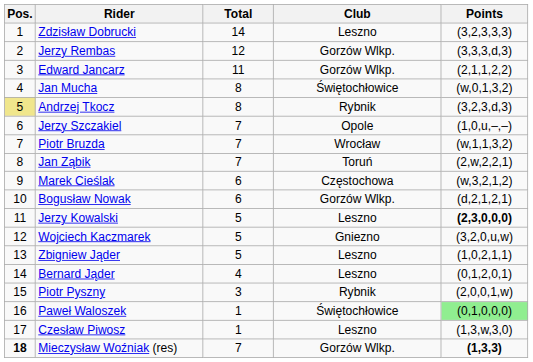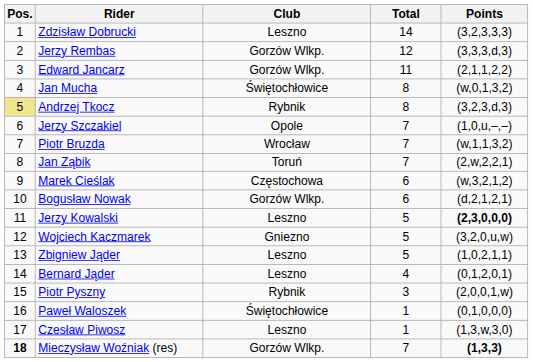 <table class=wikitable style="font-size:93%;">
 <tr>
 <th width=25px>Pos.</th>
 <th width=200px>Rider</th>
+<th width=200px>Club</th>
 <th width=80px>Total</th>
-<th width=200px>Club</th>
 <th width=100px>Points</th>
 </tr>
 <tr align=center>
 <td>1</td>
 <td align=left><a href='#'>Zdzisław Dobrucki</a></td>
+<td>Leszno</td>
 <td>14</td>
-<td>Leszno</td>
 <td>(3,2,3,3,3)</td>
 </tr>
 <tr align=center>
 <td>2</td>
 <td align=left><a href='#'>Jerzy Rembas</a></td>
+<td>Gorzów Wlkp.</td>
 <td>12</td>
-<td>Gorzów Wlkp.</td>
 <td>(3,3,3,d,3)</td>
 </tr>
 <tr align=center>
 <td>3</td>
 <td align=left><a href='#'>Edward Jancarz</a></td>
+<td>Gorzów Wlkp.</td>
 <td>11</td>
-<td>Gorzów Wlkp.</td>
 <td>(2,1,1,2,2)</td>
 </tr>
 <tr align=center>
 <td>4</td>
 <td align=left><a href='#'>Jan Mucha</a></td>
+<td>Świętochłowice</td>
 <td>8</td>
-<td>Świętochłowice</td>
 <td>(w,0,1,3,2)</td>
 </tr>
 <tr align=center>
 <td style="background: khaki;">5</td>
 <td align=left><a href='#'>Andrzej Tkocz</a></td>
+<td>Rybnik</td>
 <td>8</td>
-<td>Rybnik</td>
 <td>(3,2,3,d,3)</td>
 </tr>
 <tr align=center>
 <td>6</td>
 <td align=left><a href='#'>Jerzy Szczakiel</a></td>
+<td>Opole</td>
 <td>7</td>
-<td>Opole</td>
 <td>(1,0,u,–,–)</td>
 </tr>
 <tr align=center>
 <td>7</td>
 <td align=left><a href='#'>Piotr Bruzda</a></td>
+<td>Wrocław</td>
 <td>7</td>
-<td>Wrocław</td>
 <td>(w,1,1,3,2)</td>
 </tr>
 <tr align=center>
 <td>8</td>
 <td align=left><a href='#'>Jan Ząbik</a></td>
+<td>Toruń</td>
 <td>7</td>
-<td>Toruń</td>
 <td>(2,w,2,2,1)</td>
 </tr>
 <tr align=center>
 <td>9</td>
 <td align=left><a href='#'>Marek Cieślak</a></td>
+<td>Częstochowa</td>
 <td>6</td>
-<td>Częstochowa</td>
 <td>(w,3,2,1,2)</td>
 </tr>
 <tr align=center>
 <td>10</td>
 <td align=left><a href='#'>Bogusław Nowak</a></td>
+<td>Gorzów Wlkp.</td>
 <td>6</td>
-<td>Gorzów Wlkp.</td>
 <td>(d,2,1,2,1)</td>
 </tr>
 <tr align=center>
 <td>11</td>
 <td align=left><a href='#'>Jerzy Kowalski</a></td>
+<td>Leszno</td>
 <td>5</td>
-<td>Leszno</td>
 <td><strong>(2,3,0,0,0)</strong></td>
 </tr>
 <tr align=center>
 <td>12</td>
 <td align=left><a href='#'>Wojciech Kaczmarek</a></td>
+<td>Gniezno</td>
 <td>5</td>
-<td>Gniezno</td>
 <td>(3,2,0,u,w)</td>
 </tr>
 <tr align=center>
 <td>13</td>
 <td align=left><a href='#'>Zbigniew Jąder</a></td>
+<td>Leszno</td>
 <td>5</td>
-<td>Leszno</td>
 <td>(1,0,2,1,1)</td>
 </tr>
 <tr align=center>
 <td>14</td>
 <td align=left><a href='#'>Bernard Jąder</a></td>
+<td>Leszno</td>
 <td>4</td>
-<td>Leszno</td>
 <td>(0,1,2,0,1)</td>
 </tr>
 <tr align=center>
 <td>15</td>
 <td align=left><a href='#'>Piotr Pyszny</a></td>
+<td>Rybnik</td>
 <td>3</td>
-<td>Rybnik</td>
 <td>(2,0,0,1,w)</td>
 </tr>
 <tr align=center>
 <td>16</td>
 <td align=left><a href='#'>Paweł Waloszek</a></td>
+<td>Świętochłowice</td>
 <td>1</td>
-<td>Świętochłowice</td>
-<td style="background: lightgreen;">(0,1,0,0,0)</td>
+<td>(0,1,0,0,0)</td>
 </tr>
 <tr align=center>
 <td>17</td>
 <td align=left><a href='#'>Czesław Piwosz</a></td>
+<td>Leszno</td>
 <td>1</td>
-<td>Leszno</td>
 <td>(1,3,w,3,0)</td>
 </tr>
 <tr align=center>
 <td><strong>18</strong></td>
 <td align=left><a href='#'>Mieczysław Woźniak</a> (res)</td>
+<td>Gorzów Wlkp.</td>
 <td>7</td>
-<td>Gorzów Wlkp.</td>
 <td><strong>(1,3,3)</strong></td>
 </tr>
 </table>
